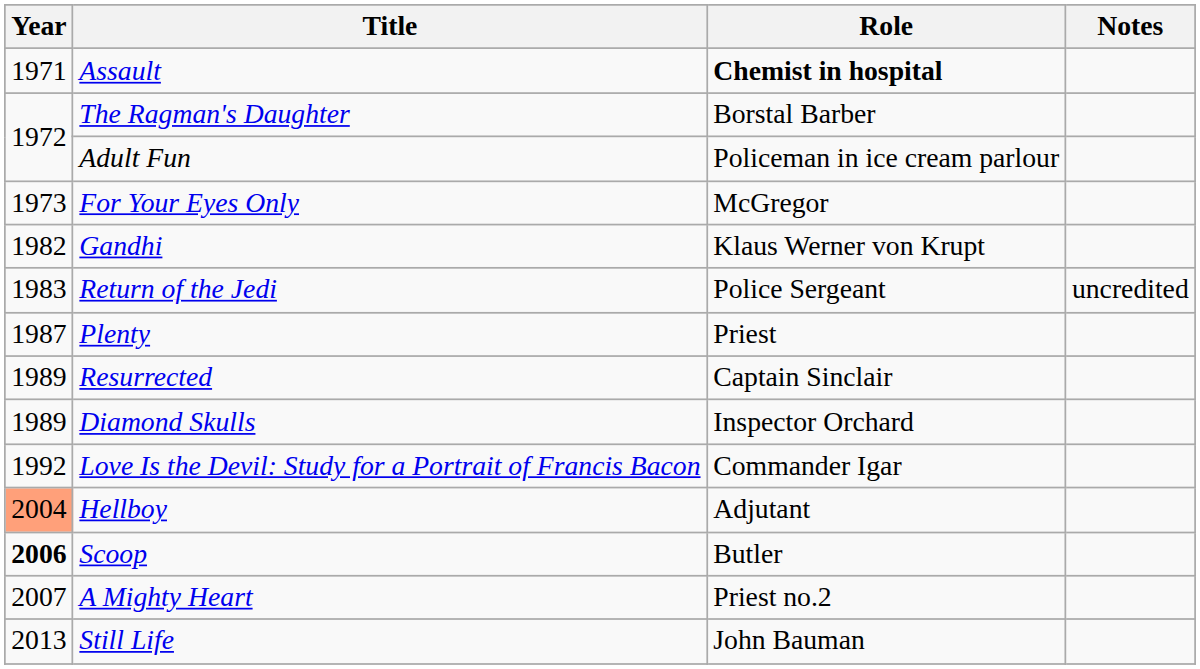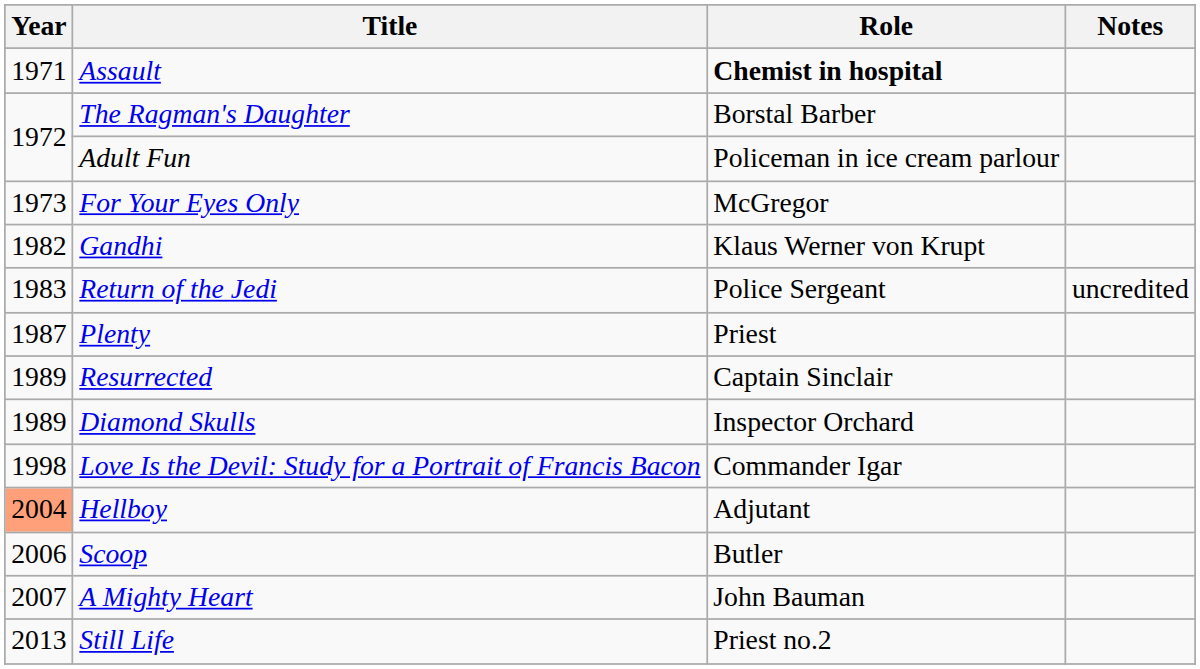 <table class="wikitable">
 <tr>
 <th>Year</th>
 <th>Title</th>
 <th>Role</th>
 <th>Notes</th>
 </tr>
 <tr>
 <td>1971</td>
 <td><em><a href='#'>Assault</a></em></td>
 <td><strong>Chemist in hospital</strong></td>
 <td></td>
 </tr>
 <tr>
 <td rowspan="2">1972</td>
 <td><em><a href='#'>The Ragman's Daughter</a></em></td>
 <td>Borstal Barber</td>
 <td></td>
 </tr>
 <tr>
 <td><em>Adult Fun</em></td>
 <td>Policeman in ice cream parlour</td>
 <td></td>
 </tr>
 <tr>
 <td>1973</td>
 <td><em><a href='#'>For Your Eyes Only</a></em></td>
 <td>McGregor</td>
 <td></td>
 </tr>
 <tr>
 <td>1982</td>
 <td><em><a href='#'>Gandhi</a></em></td>
 <td>Klaus Werner von Krupt</td>
 <td></td>
 </tr>
 <tr>
 <td>1983</td>
 <td><em><a href='#'>Return of the Jedi</a></em></td>
 <td>Police Sergeant</td>
 <td>uncredited</td>
 </tr>
 <tr>
 <td>1987</td>
 <td><em><a href='#'>Plenty</a></em></td>
 <td>Priest</td>
 <td></td>
 </tr>
 <tr>
 <td>1989</td>
 <td><em><a href='#'>Resurrected</a></em></td>
 <td>Captain Sinclair</td>
 <td></td>
 </tr>
 <tr>
 <td>1989</td>
 <td><em><a href='#'>Diamond Skulls</a></em></td>
 <td>Inspector Orchard</td>
 <td></td>
 </tr>
 <tr>
-<td>1992</td>
+<td>1998</td>
 <td><em><a href='#'>Love Is the Devil: Study for a Portrait of Francis Bacon</a></em></td>
 <td>Commander Igar</td>
 <td></td>
 </tr>
 <tr>
 <td style="background: lightsalmon;">2004</td>
 <td><em><a href='#'>Hellboy</a></em></td>
 <td>Adjutant</td>
 <td></td>
 </tr>
 <tr>
-<td><strong>2006</strong></td>
+<td>2006</td>
 <td><em><a href='#'>Scoop</a></em></td>
 <td>Butler</td>
 <td></td>
 </tr>
 <tr>
 <td>2007</td>
 <td><em><a href='#'>A Mighty Heart</a></em></td>
-<td>Priest no.2</td>
+<td>John Bauman</td>
 <td></td>
 </tr>
 <tr>
 <td>2013</td>
 <td><em><a href='#'>Still Life</a></em></td>
-<td>John Bauman</td>
+<td>Priest no.2</td>
 <td></td>
 </tr>
 </table>
